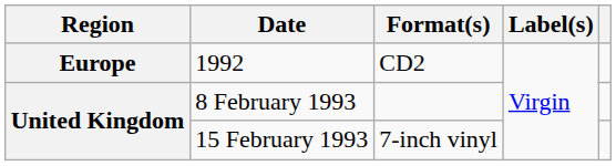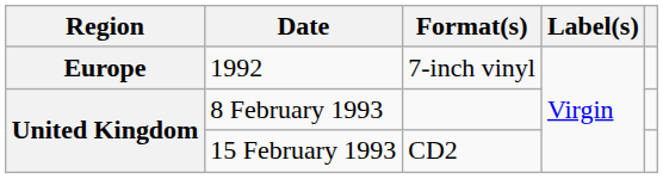 <table class="wikitable plainrowheaders">
 <tr>
 <th scope="col">Region</th>
 <th scope="col">Date</th>
 <th scope="col">Format(s)</th>
 <th scope="col">Label(s)</th>
 <th scope="col"></th>
 </tr>
 <tr>
 <th scope="row">Europe</th>
 <td>1992</td>
-<td>CD2</td>
+<td>7-inch vinyl</td>
 <td rowspan="3"><a href='#'>Virgin</a></td>
 <td></td>
 </tr>
 <tr>
 <th scope="row" rowspan="2">United Kingdom</th>
 <td>8 February 1993</td>
 <td></td>
 <td></td>
 </tr>
 <tr>
 <td>15 February 1993</td>
-<td>7-inch vinyl</td>
+<td>CD2</td>
 <td></td>
 </tr>
 </table>
